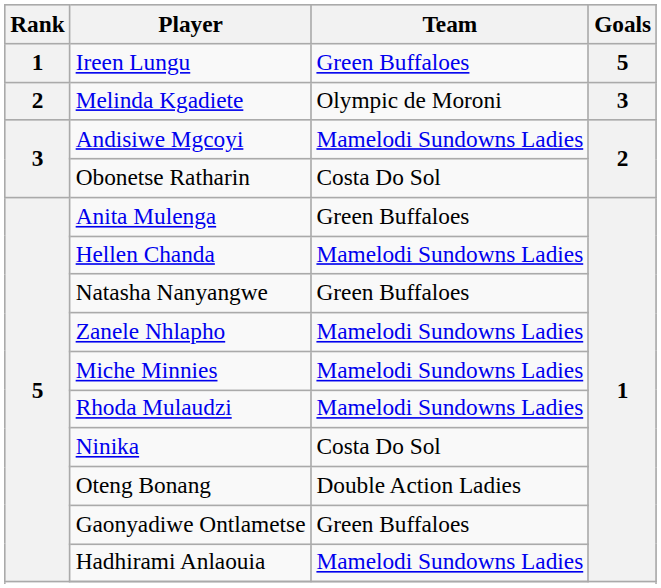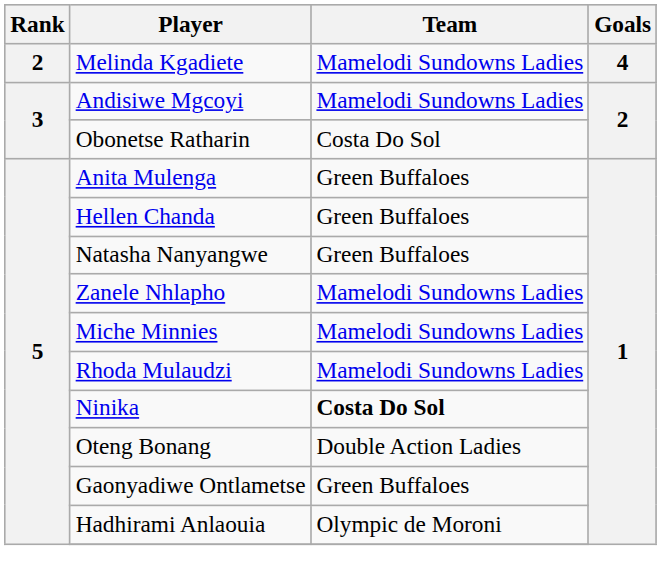 <table class="wikitable" style="text-align:center; font-size:90%">
 <tr>
 <th>Rank</th>
 <th>Player</th>
 <th>Team</th>
 <th>Goals</th>
 </tr>
 <tr>
-<th>1</th>
-<td align=left> <a href='#'>Ireen Lungu</a></td>
-<td align=left> <a href='#'>Green Buffaloes</a></td>
-<th>5</th>
-</tr>
-<tr>
 <th>2</th>
 <td align=left> <a href='#'>Melinda Kgadiete</a></td>
-<td align=left> Olympic de Moroni</td>
-<th>3</th>
+<td align=left> <a href='#'>Mamelodi Sundowns Ladies</a></td>
+<th>4</th>
 </tr>
 <tr>
 <th rowspan=2>3</th>
 <td align=left> <a href='#'>Andisiwe Mgcoyi</a></td>
 <td align=left> <a href='#'>Mamelodi Sundowns Ladies</a></td>
 <th rowspan=2>2</th>
 </tr>
 <tr>
 <td align=left> Obonetse Ratharin</td>
 <td align=left> Costa Do Sol</td>
 </tr>
 <tr>
 <th rowspan=13>5</th>
 <td align=left> <a href='#'>Anita Mulenga</a></td>
 <td align=left> Green Buffaloes</td>
 <th rowspan=13>1</th>
 </tr>
 <tr>
 <td align=left> <a href='#'>Hellen Chanda</a></td>
-<td align=left> <a href='#'>Mamelodi Sundowns Ladies</a></td>
+<td align=left> Green Buffaloes</td>
 </tr>
 <tr>
 <td align=left> Natasha Nanyangwe</td>
 <td align=left> Green Buffaloes</td>
 </tr>
 <tr>
 <td align=left> <a href='#'>Zanele Nhlapho</a></td>
 <td align=left> <a href='#'>Mamelodi Sundowns Ladies</a></td>
 </tr>
 <tr>
 <td align=left> <a href='#'>Miche Minnies</a></td>
 <td align=left> <a href='#'>Mamelodi Sundowns Ladies</a></td>
 </tr>
 <tr>
 <td align=left> <a href='#'>Rhoda Mulaudzi</a></td>
 <td align=left> <a href='#'>Mamelodi Sundowns Ladies</a></td>
 </tr>
 <tr>
 <td align=left> <a href='#'>Ninika</a></td>
-<td align=left> Costa Do Sol</td>
+<td align=left><strong> Costa Do Sol</strong></td>
 </tr>
 <tr>
 <td align=left> Oteng Bonang</td>
 <td align=left> Double Action Ladies</td>
 </tr>
 <tr>
 <td align=left> Gaonyadiwe Ontlametse</td>
 <td align=left> Green Buffaloes</td>
 </tr>
 <tr>
 <td align=left> Hadhirami Anlaouia</td>
-<td align=left> <a href='#'>Mamelodi Sundowns Ladies</a></td>
+<td align=left> Olympic de Moroni</td>
 </tr>
 <tr>
 </tr>
 </table>
